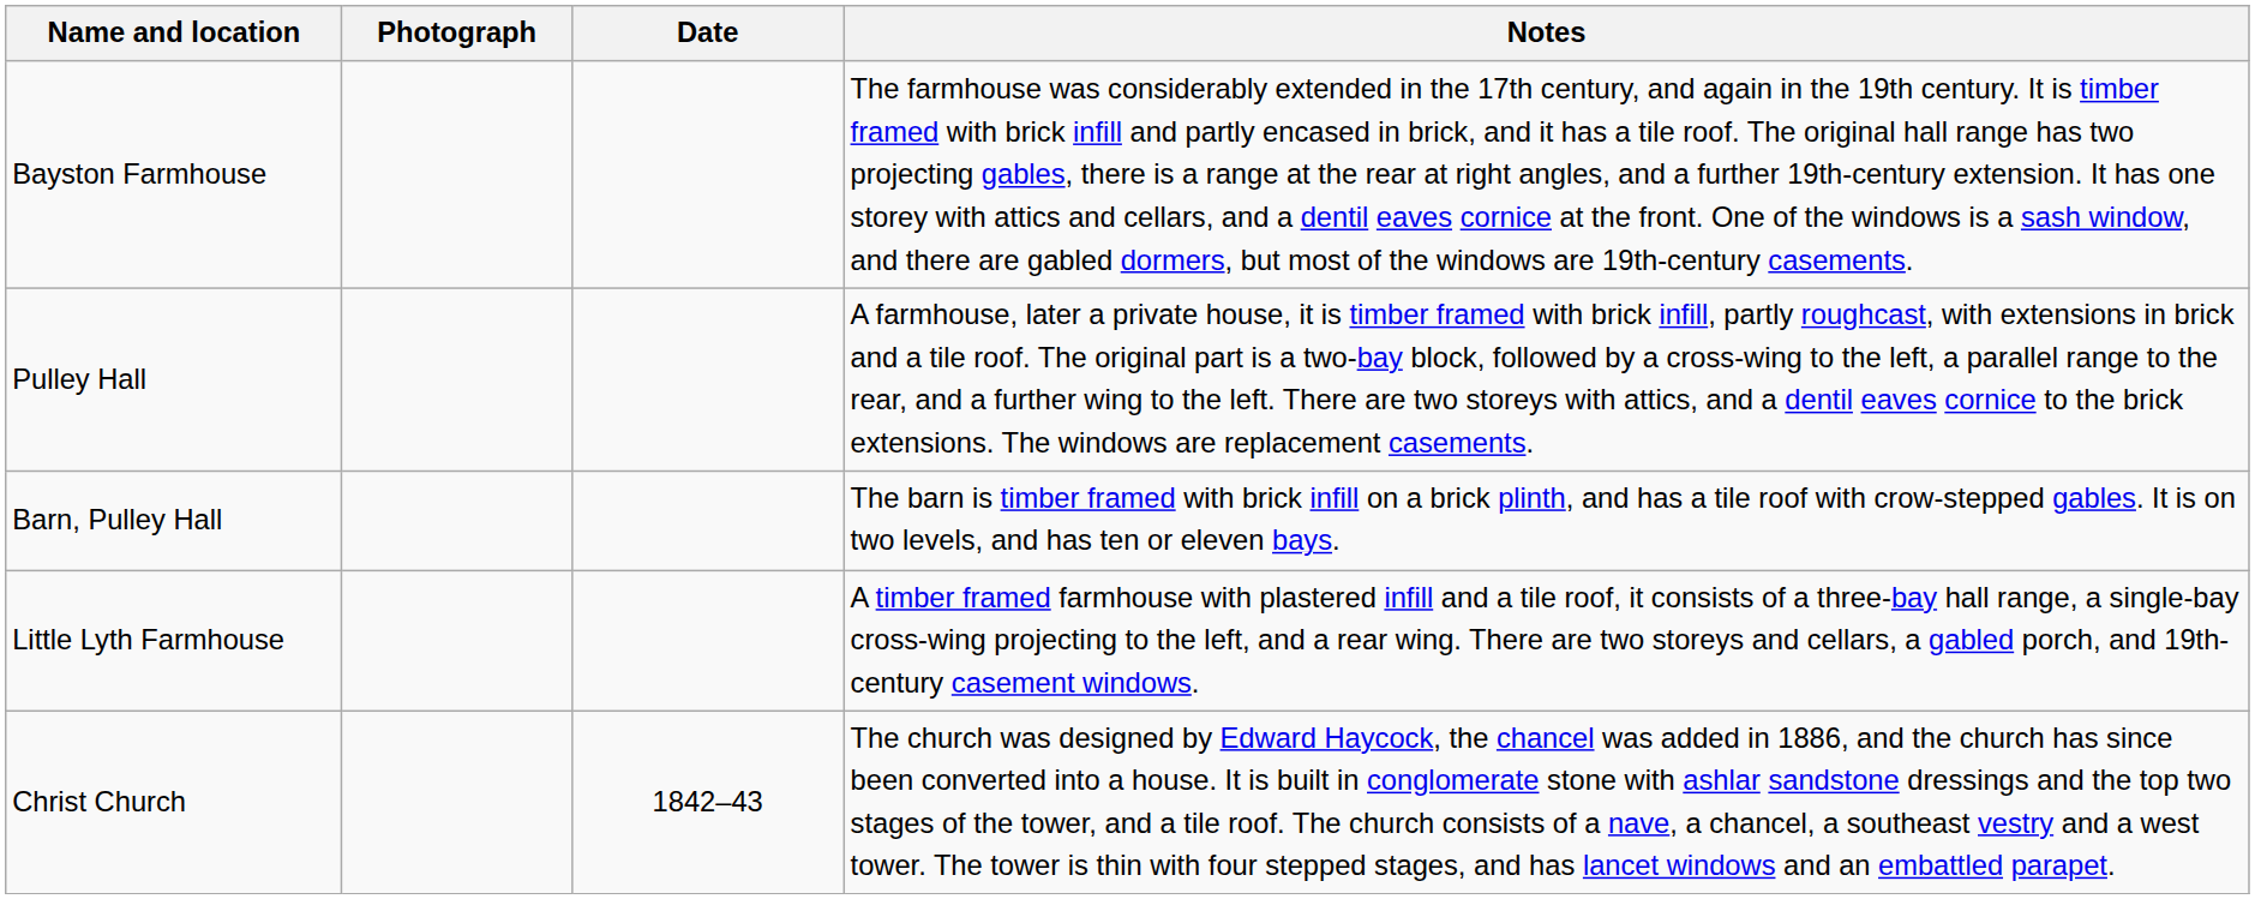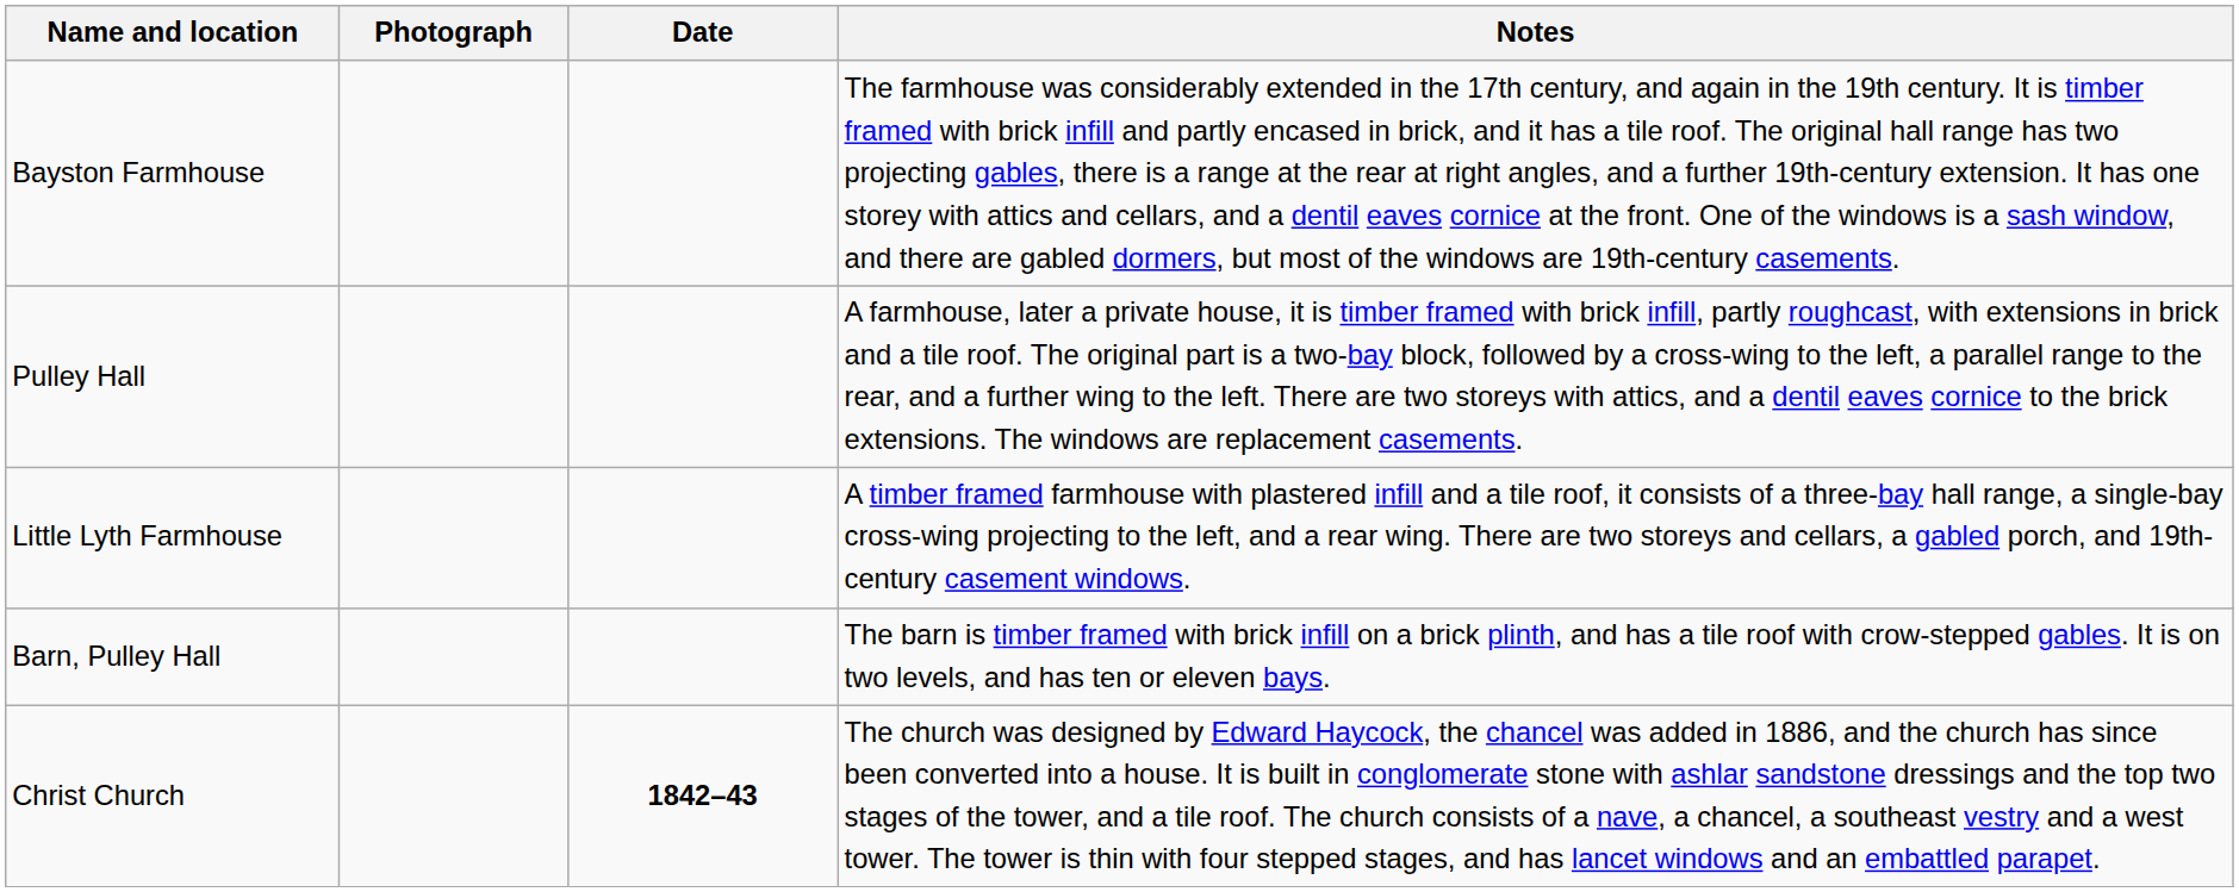 <table class="wikitable sortable plainrowheaders" style="width:100%;border:0px;text-align:left;line-height:150%;">
 <tr>
 <th scope="col"  style="width:150px">Name and location</th>
 <th scope="col"  style="width:100px" class="unsortable">Photograph</th>
 <th scope="col"  style="width:120px">Date</th>
 <th scope="col"  style="width:650px" class="unsortable">Notes</th>
 </tr>
 <tr>
 <td>Bayston Farmhouse<br><small></small></td>
 <td></td>
 <td align="center"></td>
 <td>The farmhouse was considerably extended in the 17th century, and again in the 19th century.  It is <a href='#'>timber framed</a> with brick <a href='#'>infill</a> and partly encased in brick, and it has a tile roof.  The original hall range has two projecting <a href='#'>gables</a>, there is a range at the rear at right angles, and a further 19th-century extension.  It has one storey with attics and cellars, and a <a href='#'>dentil</a> <a href='#'>eaves</a> <a href='#'>cornice</a> at the front.  One of the windows is a <a href='#'>sash window</a>, and there are gabled <a href='#'>dormers</a>, but most of the windows are 19th-century <a href='#'>casements</a>.</td>
 </tr>
 <tr>
 <td>Pulley Hall<br><small></small></td>
 <td></td>
 <td align="center"></td>
 <td>A farmhouse, later a private house, it is <a href='#'>timber framed</a> with brick <a href='#'>infill</a>, partly <a href='#'>roughcast</a>, with extensions in brick and a tile roof.  The original part is a two-<a href='#'>bay</a> block, followed by a cross-wing to the left, a parallel range to the rear, and a further wing to the left.  There are two storeys with attics, and a <a href='#'>dentil</a> <a href='#'>eaves</a> <a href='#'>cornice</a> to the brick extensions. The windows are replacement <a href='#'>casements</a>.</td>
 </tr>
 <tr>
+<td>Little Lyth Farmhouse<br><small></small></td>
+<td></td>
+<td align="center"></td>
+<td>A <a href='#'>timber framed</a> farmhouse with plastered <a href='#'>infill</a> and a tile roof, it consists of a three-<a href='#'>bay</a> hall range, a single-bay cross-wing projecting to the left, and a rear wing.  There are two storeys and cellars, a <a href='#'>gabled</a> porch, and 19th-century <a href='#'>casement windows</a>.</td>
+</tr>
+<tr>
 <td>Barn, Pulley Hall<br><small></small></td>
 <td></td>
 <td align="center"></td>
 <td>The barn is <a href='#'>timber framed</a> with brick <a href='#'>infill</a> on a brick <a href='#'>plinth</a>, and has a tile roof with crow-stepped <a href='#'>gables</a>.  It is on two levels, and has ten or eleven <a href='#'>bays</a>.</td>
 </tr>
 <tr>
-<td>Little Lyth Farmhouse<br><small></small></td>
-<td></td>
-<td align="center"></td>
-<td>A <a href='#'>timber framed</a> farmhouse with plastered <a href='#'>infill</a> and a tile roof, it consists of a three-<a href='#'>bay</a> hall range, a single-bay cross-wing projecting to the left, and a rear wing.  There are two storeys and cellars, a <a href='#'>gabled</a> porch, and 19th-century <a href='#'>casement windows</a>.</td>
-</tr>
-<tr>
 <td>Christ Church<br><small></small></td>
 <td></td>
-<td align="center">1842–43</td>
+<td align="center"><strong>1842–43</strong></td>
 <td>The church was designed by <a href='#'>Edward Haycock</a>, the <a href='#'>chancel</a> was added in 1886, and the church has since been converted into a house.  It is built in <a href='#'>conglomerate</a> stone with <a href='#'>ashlar</a> <a href='#'>sandstone</a> dressings and the top two stages of the tower, and a tile roof.  The church consists of a <a href='#'>nave</a>, a chancel, a southeast <a href='#'>vestry</a> and a west tower.   The tower is thin with four stepped stages, and has <a href='#'>lancet windows</a> and an <a href='#'>embattled</a> <a href='#'>parapet</a>.</td>
 </tr>
 <tr>
 </tr>
 </table>
